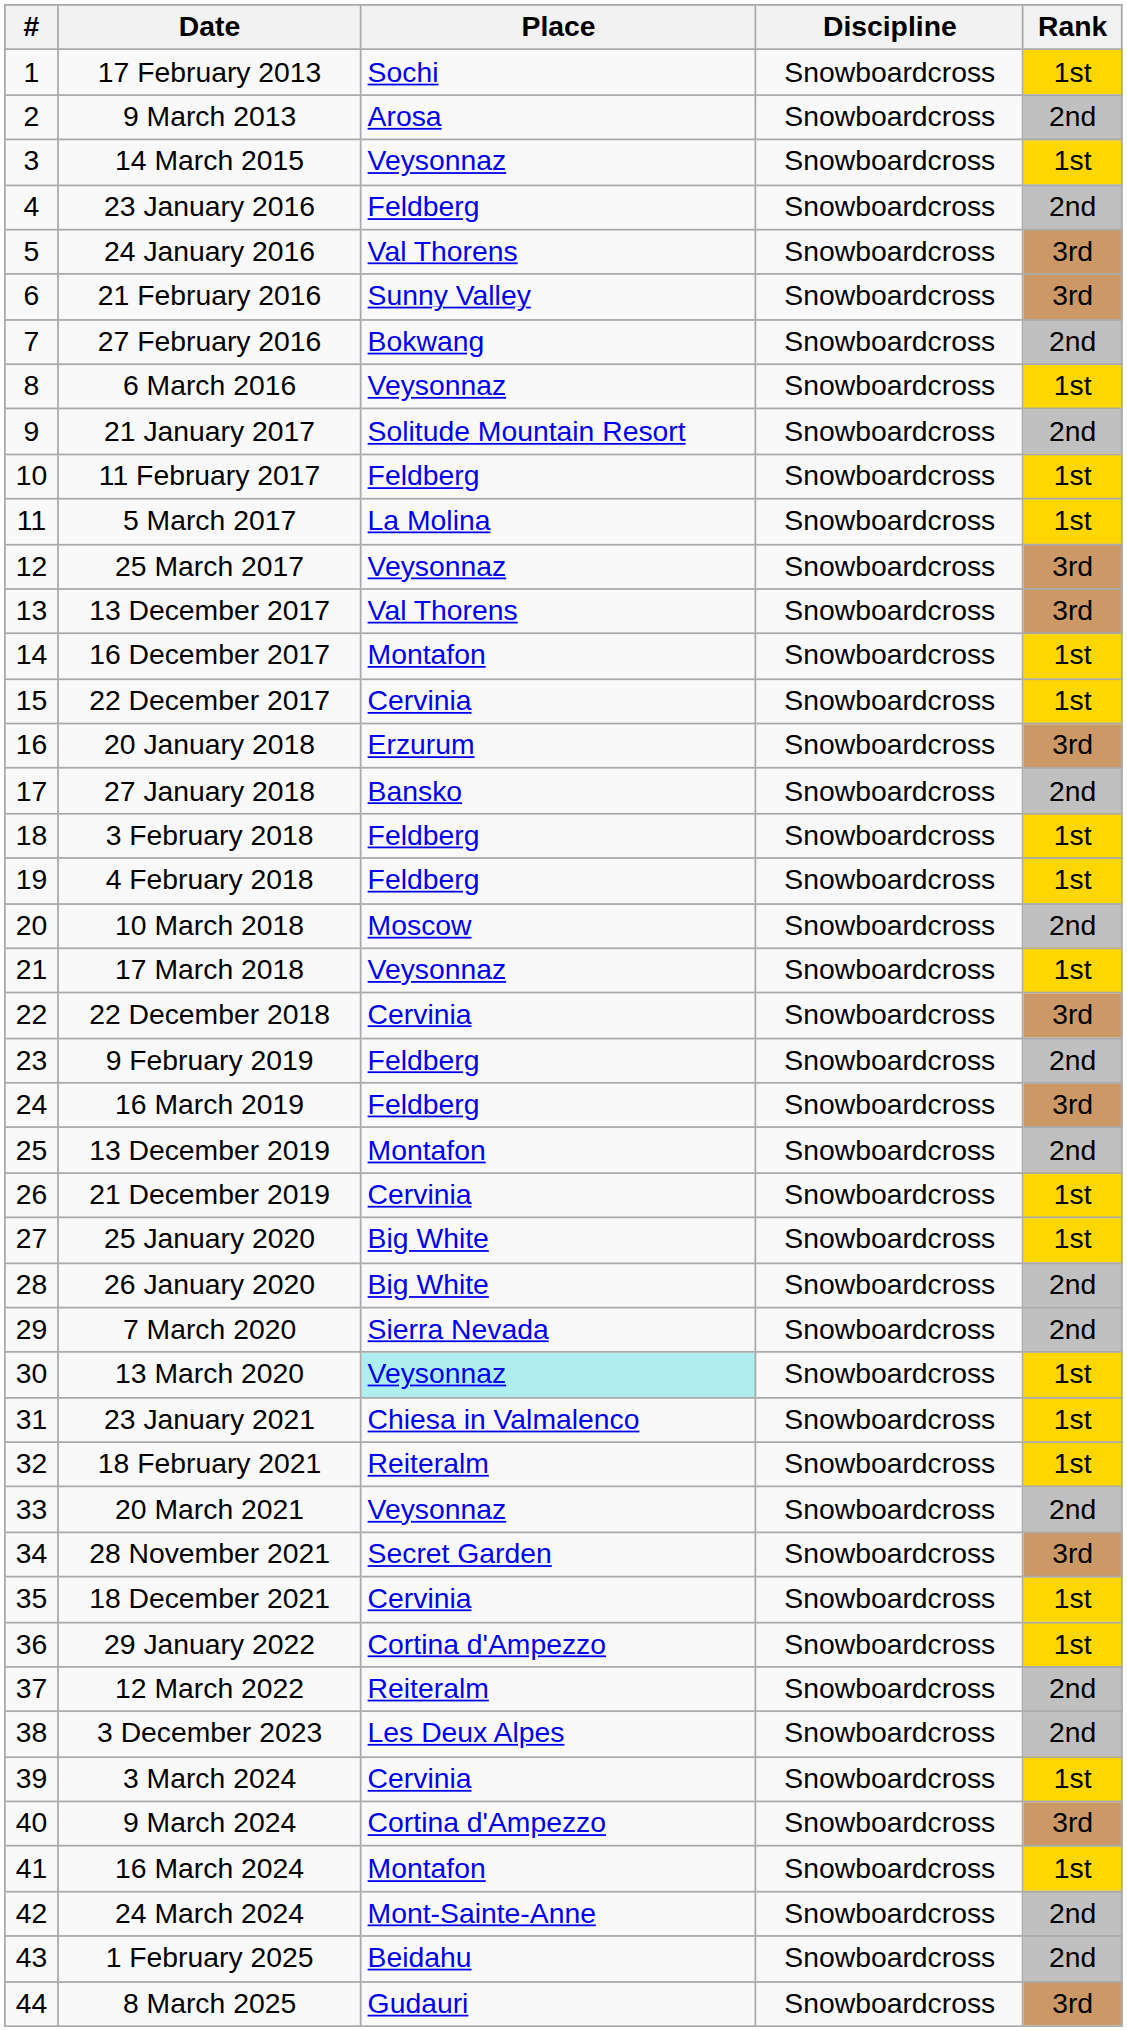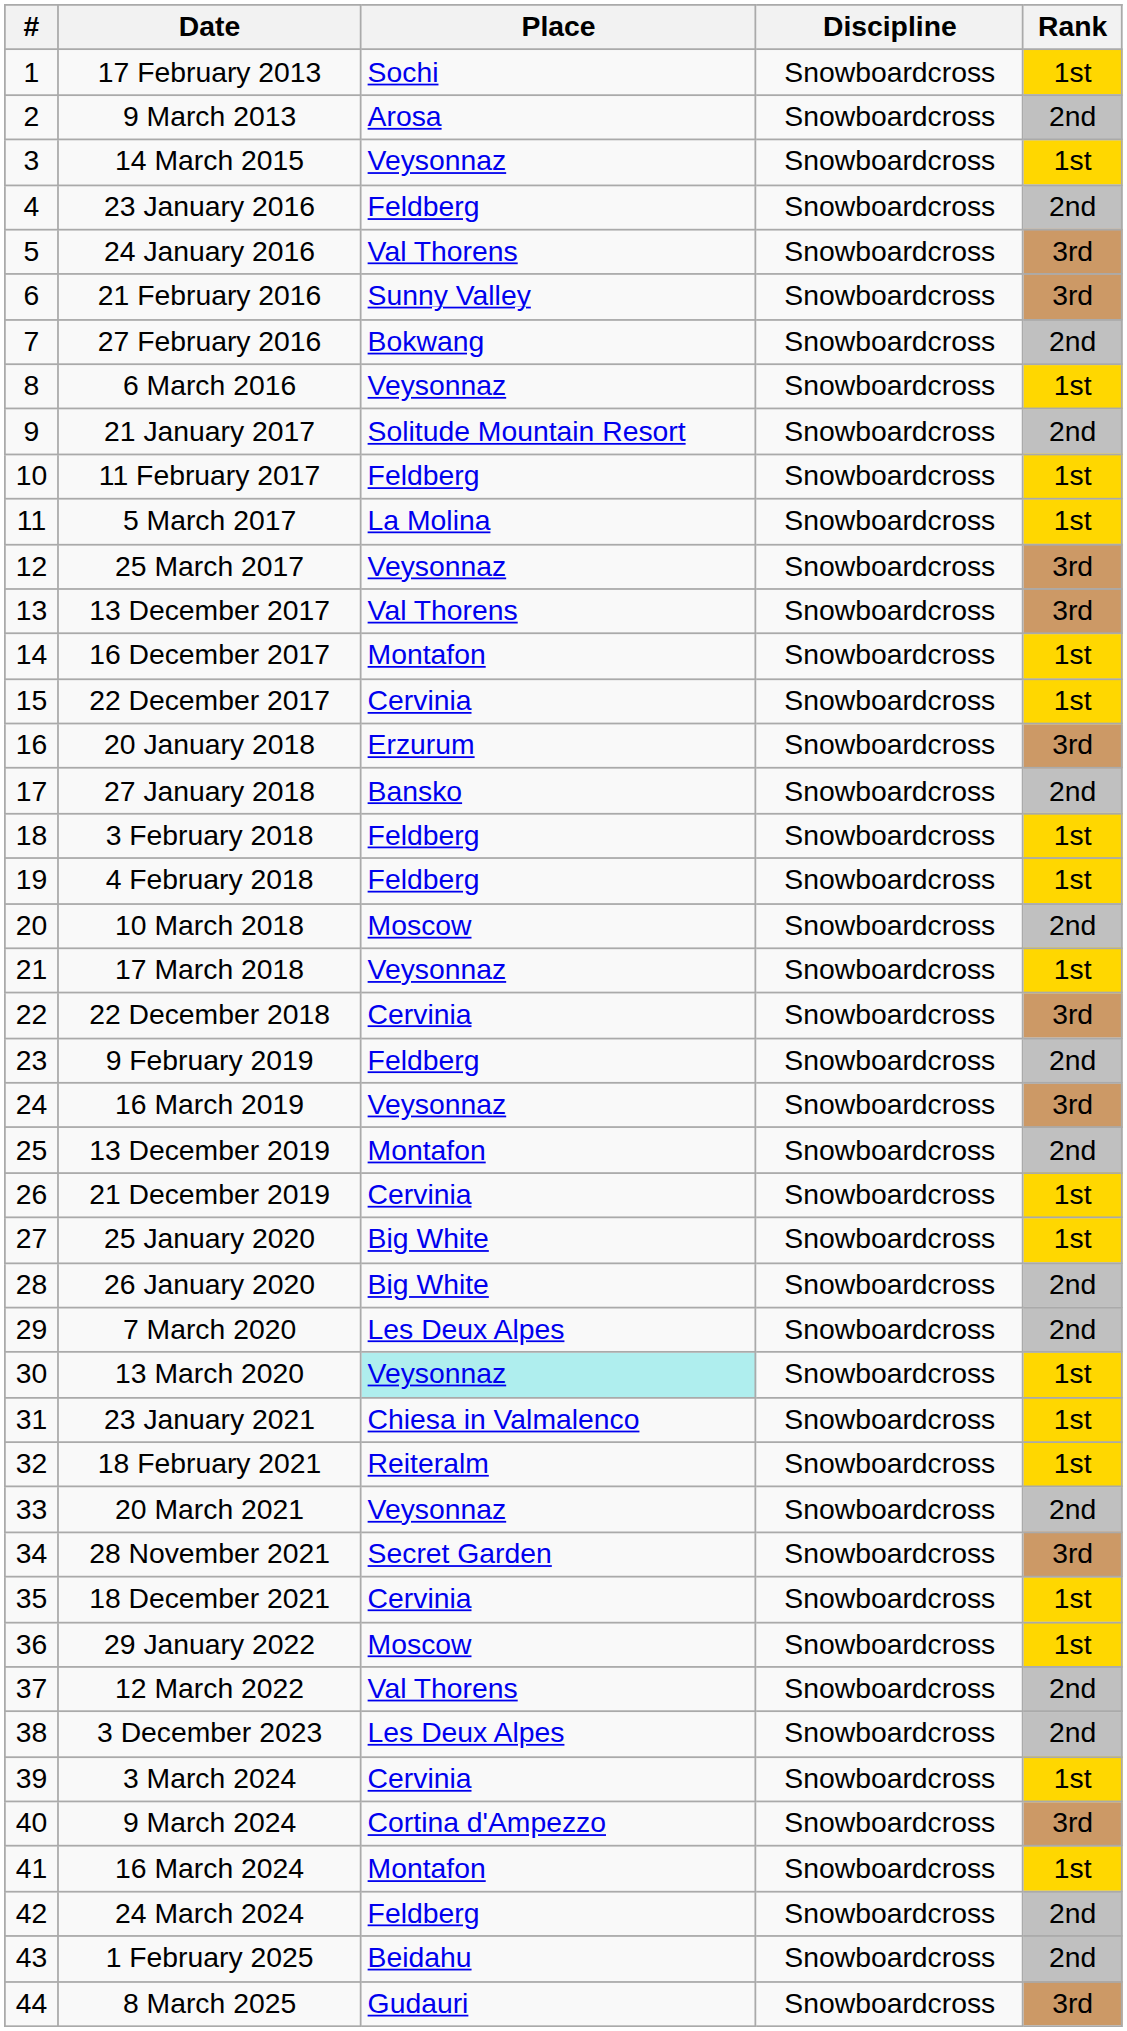 <table class="wikitable sortable"  style="width:50%; text-align:center;">
 <tr>
 <th>#</th>
 <th>Date</th>
 <th>Place</th>
 <th>Discipline</th>
 <th>Rank</th>
 </tr>
 <tr>
 <td>1</td>
 <td>17 February 2013</td>
 <td align="left"> <a href='#'>Sochi</a></td>
 <td>Snowboardcross</td>
 <td bgcolor="gold">1st</td>
 </tr>
 <tr>
 <td>2</td>
 <td>9 March 2013</td>
 <td align="left"> <a href='#'>Arosa</a></td>
 <td>Snowboardcross</td>
 <td style="background:silver;">2nd</td>
 </tr>
 <tr>
 <td>3</td>
 <td>14 March 2015</td>
 <td align="left"> <a href='#'>Veysonnaz</a></td>
 <td>Snowboardcross</td>
 <td bgcolor="gold">1st</td>
 </tr>
 <tr>
 <td>4</td>
 <td>23 January 2016</td>
 <td align="left"> <a href='#'>Feldberg</a></td>
 <td>Snowboardcross</td>
 <td style="background:silver;">2nd</td>
 </tr>
 <tr>
 <td>5</td>
 <td>24 January 2016</td>
 <td align="left"> <a href='#'>Val Thorens</a></td>
 <td>Snowboardcross</td>
 <td style="background:#c96;">3rd</td>
 </tr>
 <tr>
 <td>6</td>
 <td>21 February 2016</td>
 <td align="left"> <a href='#'>Sunny Valley</a></td>
 <td>Snowboardcross</td>
 <td style="background:#c96;">3rd</td>
 </tr>
 <tr>
 <td>7</td>
 <td>27 February 2016</td>
 <td align="left"> <a href='#'>Bokwang</a></td>
 <td>Snowboardcross</td>
 <td style="background:silver;">2nd</td>
 </tr>
 <tr>
 <td>8</td>
 <td>6 March 2016</td>
 <td align="left"> <a href='#'>Veysonnaz</a></td>
 <td>Snowboardcross</td>
 <td bgcolor="gold">1st</td>
 </tr>
 <tr>
 <td>9</td>
 <td>21 January 2017</td>
 <td align="left"> <a href='#'>Solitude Mountain Resort</a></td>
 <td>Snowboardcross</td>
 <td style="background:silver;">2nd</td>
 </tr>
 <tr>
 <td>10</td>
 <td>11 February 2017</td>
 <td align="left"> <a href='#'>Feldberg</a></td>
 <td>Snowboardcross</td>
 <td bgcolor="gold">1st</td>
 </tr>
 <tr>
 <td>11</td>
 <td>5 March 2017</td>
 <td align="left"> <a href='#'>La Molina</a></td>
 <td>Snowboardcross</td>
 <td bgcolor="gold">1st</td>
 </tr>
 <tr>
 <td>12</td>
 <td>25 March 2017</td>
 <td align="left"> <a href='#'>Veysonnaz</a></td>
 <td>Snowboardcross</td>
 <td style="background:#c96;">3rd</td>
 </tr>
 <tr>
 <td>13</td>
 <td>13 December 2017</td>
 <td align="left"> <a href='#'>Val Thorens</a></td>
 <td>Snowboardcross</td>
 <td style="background:#c96;">3rd</td>
 </tr>
 <tr>
 <td>14</td>
 <td>16 December 2017</td>
 <td align="left"> <a href='#'>Montafon</a></td>
 <td>Snowboardcross</td>
 <td bgcolor="gold">1st</td>
 </tr>
 <tr>
 <td>15</td>
 <td>22 December 2017</td>
 <td align="left"> <a href='#'>Cervinia</a></td>
 <td>Snowboardcross</td>
 <td bgcolor="gold">1st</td>
 </tr>
 <tr>
 <td>16</td>
 <td>20 January 2018</td>
 <td align="left"> <a href='#'>Erzurum</a></td>
 <td>Snowboardcross</td>
 <td style="background:#c96;">3rd</td>
 </tr>
 <tr>
 <td>17</td>
 <td>27 January 2018</td>
 <td align="left"> <a href='#'>Bansko</a></td>
 <td>Snowboardcross</td>
 <td style="background:silver;">2nd</td>
 </tr>
 <tr>
 <td>18</td>
 <td>3 February 2018</td>
 <td align="left"> <a href='#'>Feldberg</a></td>
 <td>Snowboardcross</td>
 <td bgcolor="gold">1st</td>
 </tr>
 <tr>
 <td>19</td>
 <td>4 February 2018</td>
 <td align="left"> <a href='#'>Feldberg</a></td>
 <td>Snowboardcross</td>
 <td bgcolor="gold">1st</td>
 </tr>
 <tr>
 <td>20</td>
 <td>10 March 2018</td>
 <td align="left"> <a href='#'>Moscow</a></td>
 <td>Snowboardcross</td>
 <td style="background:silver;">2nd</td>
 </tr>
 <tr>
 <td>21</td>
 <td>17 March 2018</td>
 <td align="left"> <a href='#'>Veysonnaz</a></td>
 <td>Snowboardcross</td>
 <td bgcolor="gold">1st</td>
 </tr>
 <tr>
 <td>22</td>
 <td>22 December 2018</td>
 <td align="left"> <a href='#'>Cervinia</a></td>
 <td>Snowboardcross</td>
 <td style="background:#c96;">3rd</td>
 </tr>
 <tr>
 <td>23</td>
 <td>9 February 2019</td>
 <td align="left"> <a href='#'>Feldberg</a></td>
 <td>Snowboardcross</td>
 <td style="background:silver;">2nd</td>
 </tr>
 <tr>
 <td>24</td>
 <td>16 March 2019</td>
-<td align="left"> <a href='#'>Feldberg</a></td>
+<td align="left"> <a href='#'>Veysonnaz</a></td>
 <td>Snowboardcross</td>
 <td style="background:#c96;">3rd</td>
 </tr>
 <tr>
 <td>25</td>
 <td>13 December 2019</td>
 <td align="left"> <a href='#'>Montafon</a></td>
 <td>Snowboardcross</td>
 <td style="background:silver;">2nd</td>
 </tr>
 <tr>
 <td>26</td>
 <td>21 December 2019</td>
 <td align="left"> <a href='#'>Cervinia</a></td>
 <td>Snowboardcross</td>
 <td style="background:gold">1st</td>
 </tr>
 <tr>
 <td>27</td>
 <td>25 January 2020</td>
 <td align="left"> <a href='#'>Big White</a></td>
 <td>Snowboardcross</td>
 <td style="background:gold">1st</td>
 </tr>
 <tr>
 <td>28</td>
 <td>26 January 2020</td>
 <td align="left"> <a href='#'>Big White</a></td>
 <td>Snowboardcross</td>
 <td style="background:silver;">2nd</td>
 </tr>
 <tr>
 <td>29</td>
 <td>7 March 2020</td>
-<td align="left"> <a href='#'>Sierra Nevada</a></td>
+<td align="left"> <a href='#'>Les Deux Alpes</a></td>
 <td>Snowboardcross</td>
 <td style="background:silver;">2nd</td>
 </tr>
 <tr>
 <td>30</td>
 <td>13 March 2020</td>
 <td align="left" style="background: paleturquoise;"> <a href='#'>Veysonnaz</a></td>
 <td>Snowboardcross</td>
 <td style="background:gold">1st</td>
 </tr>
 <tr>
 <td>31</td>
 <td>23 January 2021</td>
 <td align="left"> <a href='#'>Chiesa in Valmalenco</a></td>
 <td>Snowboardcross</td>
 <td style="background:gold">1st</td>
 </tr>
 <tr>
 <td>32</td>
 <td>18 February 2021</td>
 <td align="left"> <a href='#'>Reiteralm</a></td>
 <td>Snowboardcross</td>
 <td style="background:gold">1st</td>
 </tr>
 <tr>
 <td>33</td>
 <td>20 March 2021</td>
 <td align="left"> <a href='#'>Veysonnaz</a></td>
 <td>Snowboardcross</td>
 <td style="background:silver;">2nd</td>
 </tr>
 <tr>
 <td>34</td>
 <td>28 November 2021</td>
 <td align="left"> <a href='#'>Secret Garden</a></td>
 <td>Snowboardcross</td>
 <td style="background:#c96;">3rd</td>
 </tr>
 <tr>
 <td>35</td>
 <td>18 December 2021</td>
 <td align="left"> <a href='#'>Cervinia</a></td>
 <td>Snowboardcross</td>
 <td style="background:gold;">1st</td>
 </tr>
 <tr>
 <td>36</td>
 <td>29 January 2022</td>
-<td align="left"> <a href='#'>Cortina d'Ampezzo</a></td>
+<td align="left"> <a href='#'>Moscow</a></td>
 <td>Snowboardcross</td>
 <td style="background:gold;">1st</td>
 </tr>
 <tr>
 <td>37</td>
 <td>12 March 2022</td>
-<td align="left"> <a href='#'>Reiteralm</a></td>
+<td align="left"> <a href='#'>Val Thorens</a></td>
 <td>Snowboardcross</td>
 <td style="background:silver;">2nd</td>
 </tr>
 <tr>
 <td>38</td>
 <td>3 December 2023</td>
 <td align="left"> <a href='#'>Les Deux Alpes</a></td>
 <td>Snowboardcross</td>
 <td style="background:silver;">2nd</td>
 </tr>
 <tr>
 <td>39</td>
 <td>3 March 2024</td>
 <td align="left"> <a href='#'>Cervinia</a></td>
 <td>Snowboardcross</td>
 <td style="background:gold;">1st</td>
 </tr>
 <tr>
 <td>40</td>
 <td>9 March 2024</td>
 <td align="left"> <a href='#'>Cortina d'Ampezzo</a></td>
 <td>Snowboardcross</td>
 <td style="background:#c96;">3rd</td>
 </tr>
 <tr>
 <td>41</td>
 <td>16 March 2024</td>
 <td align="left"> <a href='#'>Montafon</a></td>
 <td>Snowboardcross</td>
 <td style="background:gold;">1st</td>
 </tr>
 <tr>
 <td>42</td>
 <td>24 March 2024</td>
-<td align="left"> <a href='#'>Mont-Sainte-Anne</a></td>
+<td align="left"> <a href='#'>Feldberg</a></td>
 <td>Snowboardcross</td>
 <td style="background:silver;">2nd</td>
 </tr>
 <tr>
 <td>43</td>
 <td>1 February 2025</td>
 <td align="left"> <a href='#'>Beidahu</a></td>
 <td>Snowboardcross</td>
 <td style="background:silver;">2nd</td>
 </tr>
 <tr>
 <td>44</td>
 <td>8 March 2025</td>
 <td align="left"> <a href='#'>Gudauri</a></td>
 <td>Snowboardcross</td>
 <td style="background:#c96;">3rd</td>
 </tr>
 </table>
